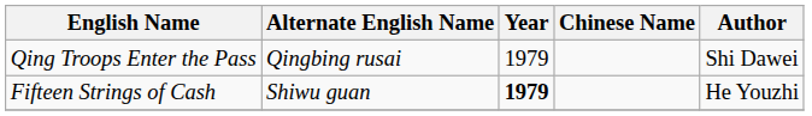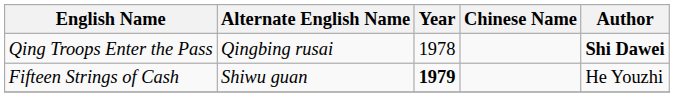 <table class="wikitable">
 <tr>
 <th>English Name</th>
 <th>Alternate English Name</th>
 <th>Year</th>
 <th>Chinese Name</th>
 <th>Author</th>
 </tr>
 <tr>
 <td><em>Qing Troops Enter the Pass</em></td>
 <td><em>Qingbing rusai</em></td>
-<td>1979</td>
+<td>1978</td>
 <td></td>
-<td>Shi Dawei</td>
+<td><strong>Shi Dawei</strong></td>
 </tr>
 <tr>
 <td><em>Fifteen Strings of Cash</em></td>
 <td><em>Shiwu guan</em></td>
 <td><strong>1979</strong></td>
 <td></td>
 <td>He Youzhi</td>
 </tr>
 <tr>
 </tr>
 </table>
